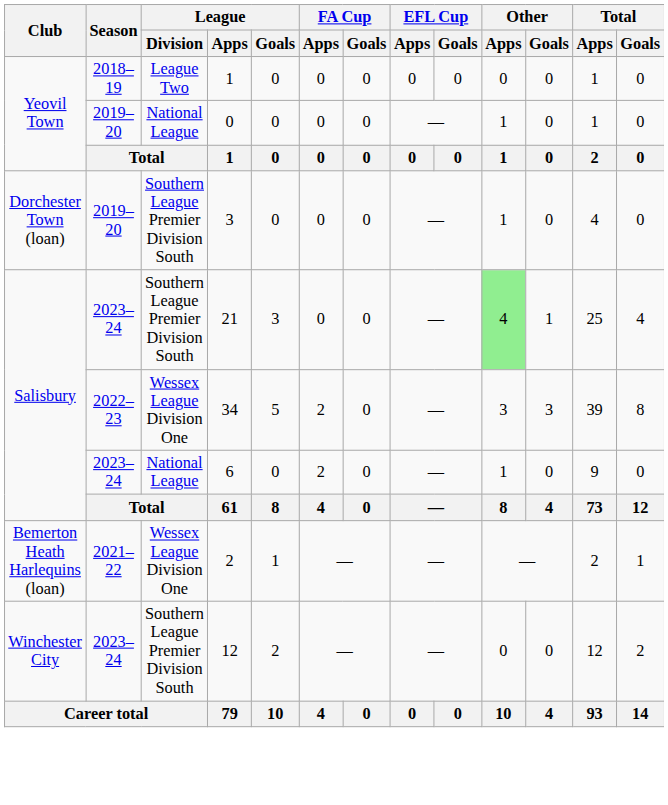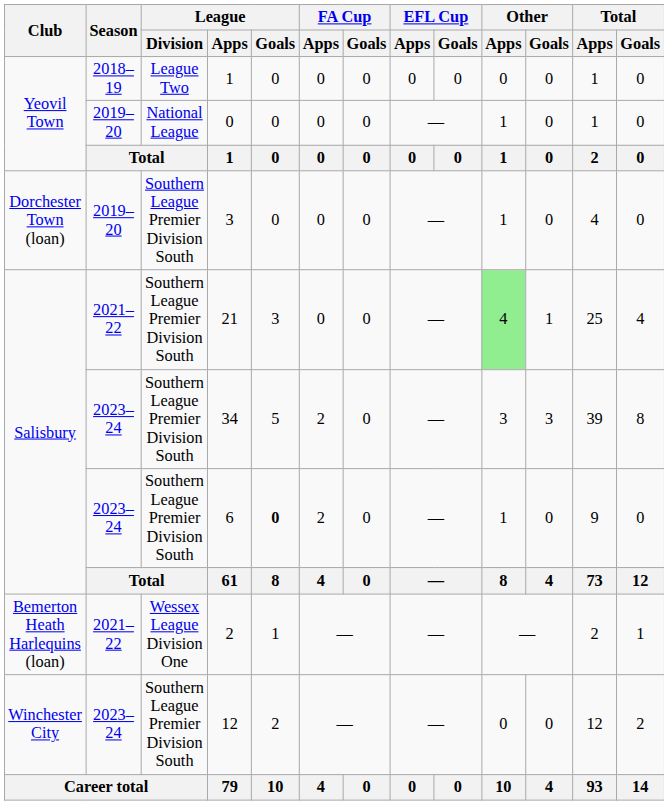 <table class=wikitable style="text-align: center">
 <tr>
 <th rowspan=2>Club</th>
 <th rowspan=2>Season</th>
 <th colspan=3>League</th>
 <th colspan=2><a href='#'>FA Cup</a></th>
 <th colspan=2><a href='#'>EFL Cup</a></th>
 <th colspan=2>Other</th>
 <th colspan=2>Total</th>
 </tr>
 <tr>
 <th>Division</th>
 <th>Apps</th>
 <th>Goals</th>
 <th>Apps</th>
 <th>Goals</th>
 <th>Apps</th>
 <th>Goals</th>
 <th>Apps</th>
 <th>Goals</th>
 <th>Apps</th>
 <th>Goals</th>
 </tr>
 <tr>
 <td rowspan="3"><a href='#'>Yeovil Town</a></td>
 <td><a href='#'>2018–19</a></td>
 <td><a href='#'>League Two</a></td>
 <td>1</td>
 <td>0</td>
 <td>0</td>
 <td>0</td>
 <td>0</td>
 <td>0</td>
 <td>0</td>
 <td>0</td>
 <td>1</td>
 <td>0</td>
 </tr>
 <tr>
 <td><a href='#'>2019–20</a></td>
 <td><a href='#'>National League</a></td>
 <td>0</td>
 <td>0</td>
 <td>0</td>
 <td>0</td>
 <td colspan=2>—</td>
 <td>1</td>
 <td>0</td>
 <td>1</td>
 <td>0</td>
 </tr>
 <tr>
 <th colspan=2>Total</th>
 <th>1</th>
 <th>0</th>
 <th>0</th>
 <th>0</th>
 <th>0</th>
 <th>0</th>
 <th>1</th>
 <th>0</th>
 <th>2</th>
 <th>0</th>
 </tr>
 <tr>
 <td><a href='#'>Dorchester Town</a> (loan)</td>
 <td><a href='#'>2019–20</a></td>
 <td><a href='#'>Southern League</a><br>Premier Division South</td>
 <td>3</td>
 <td>0</td>
 <td>0</td>
 <td>0</td>
 <td colspan=2>—</td>
 <td>1</td>
 <td>0</td>
 <td>4</td>
 <td>0</td>
 </tr>
 <tr>
 <td rowspan=4><a href='#'>Salisbury</a></td>
-<td><a href='#'>2023–24</a></td>
+<td><a href='#'>2021–22</a></td>
 <td>Southern League<br>Premier Division South</td>
 <td>21</td>
 <td>3</td>
 <td>0</td>
 <td>0</td>
 <td colspan=2>—</td>
 <td style="background: lightgreen;">4</td>
 <td>1</td>
 <td>25</td>
 <td>4</td>
 </tr>
 <tr>
-<td><a href='#'>2022–23</a></td>
-<td><a href='#'>Wessex League</a> Division One</td>
+<td><a href='#'>2023–24</a></td>
+<td>Southern League<br>Premier Division South</td>
 <td>34</td>
 <td>5</td>
 <td>2</td>
 <td>0</td>
 <td colspan=2>—</td>
 <td>3</td>
 <td>3</td>
 <td>39</td>
 <td>8</td>
 </tr>
 <tr>
 <td><a href='#'>2023–24</a></td>
-<td><a href='#'>National League</a></td>
+<td>Southern League<br>Premier Division South</td>
 <td>6</td>
-<td>0</td>
+<td><strong>0</strong></td>
 <td>2</td>
 <td>0</td>
 <td colspan=2>—</td>
 <td>1</td>
 <td>0</td>
 <td>9</td>
 <td>0</td>
 </tr>
 <tr>
 <th colspan=2>Total</th>
 <th>61</th>
 <th>8</th>
 <th>4</th>
 <th>0</th>
 <th colspan=2>—</th>
 <th>8</th>
 <th>4</th>
 <th>73</th>
 <th>12</th>
 </tr>
 <tr>
 <td><a href='#'>Bemerton Heath Harlequins</a> (loan)</td>
 <td><a href='#'>2021–22</a></td>
 <td><a href='#'>Wessex League</a> Division One</td>
 <td>2</td>
 <td>1</td>
 <td colspan=2>—</td>
 <td colspan=2>—</td>
 <td colspan=2>—</td>
 <td>2</td>
 <td>1</td>
 </tr>
 <tr>
 <td><a href='#'>Winchester City</a></td>
 <td><a href='#'>2023–24</a></td>
 <td>Southern League<br>Premier Division South</td>
 <td>12</td>
 <td>2</td>
 <td colspan=2>—</td>
 <td colspan=2>—</td>
 <td>0</td>
 <td>0</td>
 <td>12</td>
 <td>2</td>
 </tr>
 <tr>
 <th colspan=3>Career total</th>
 <th>79</th>
 <th>10</th>
 <th>4</th>
 <th>0</th>
 <th>0</th>
 <th>0</th>
 <th>10</th>
 <th>4</th>
 <th>93</th>
 <th>14</th>
 </tr>
 </table>
